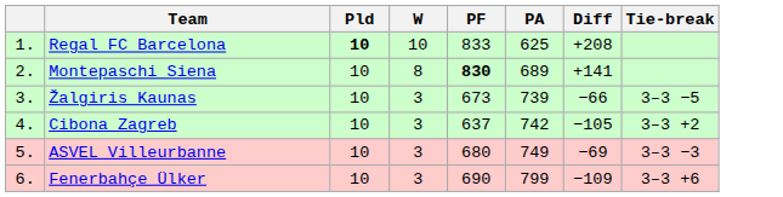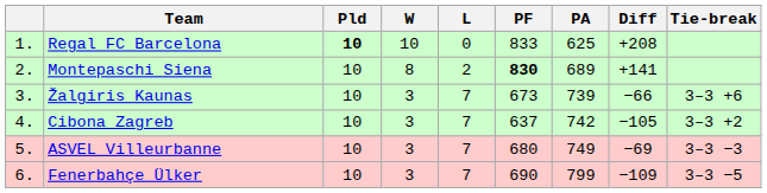 <table class="wikitable" style="text-align:center">
 <tr>
 <th width=25></th>
 <th width=220>Team</th>
 <th width=40>Pld</th>
 <th width=40>W</th>
+<th width=40>L</th>
 <th width=40>PF</th>
 <th width=40>PA</th>
 <th width=40>Diff</th>
 <th>Tie-break</th>
 </tr>
 <tr style="background: #ccffcc;">
 <td>1.</td>
 <td align=left> <a href='#'>Regal FC Barcelona</a></td>
 <td><strong>10</strong></td>
 <td>10</td>
+<td>0</td>
 <td>833</td>
 <td>625</td>
 <td>+208</td>
 <td></td>
 </tr>
 <tr style="background: #ccffcc;">
 <td>2.</td>
 <td align=left> <a href='#'>Montepaschi Siena</a></td>
 <td>10</td>
 <td>8</td>
+<td>2</td>
 <td><strong>830</strong></td>
 <td>689</td>
 <td>+141</td>
 <td></td>
 </tr>
 <tr style="background: #ccffcc;">
 <td>3.</td>
 <td align=left> <a href='#'>Žalgiris Kaunas</a></td>
 <td>10</td>
 <td>3</td>
+<td>7</td>
 <td>673</td>
 <td>739</td>
 <td>−66</td>
-<td>3–3 −5</td>
+<td>3–3 +6</td>
 </tr>
 <tr style="background: #ccffcc;">
 <td>4.</td>
 <td align=left> <a href='#'>Cibona Zagreb</a></td>
 <td>10</td>
 <td>3</td>
+<td>7</td>
 <td>637</td>
 <td>742</td>
 <td>−105</td>
 <td>3–3 +2</td>
 </tr>
 <tr style="background: #ffcccc;">
 <td>5.</td>
 <td align=left> <a href='#'>ASVEL Villeurbanne</a></td>
 <td>10</td>
 <td>3</td>
+<td>7</td>
 <td>680</td>
 <td>749</td>
 <td>−69</td>
 <td>3–3 −3</td>
 </tr>
 <tr style="background: #ffcccc;">
 <td>6.</td>
 <td align=left> <a href='#'>Fenerbahçe Ülker</a></td>
 <td>10</td>
 <td>3</td>
+<td>7</td>
 <td>690</td>
 <td>799</td>
 <td>−109</td>
-<td>3–3 +6</td>
+<td>3–3 −5</td>
 </tr>
 </table>
